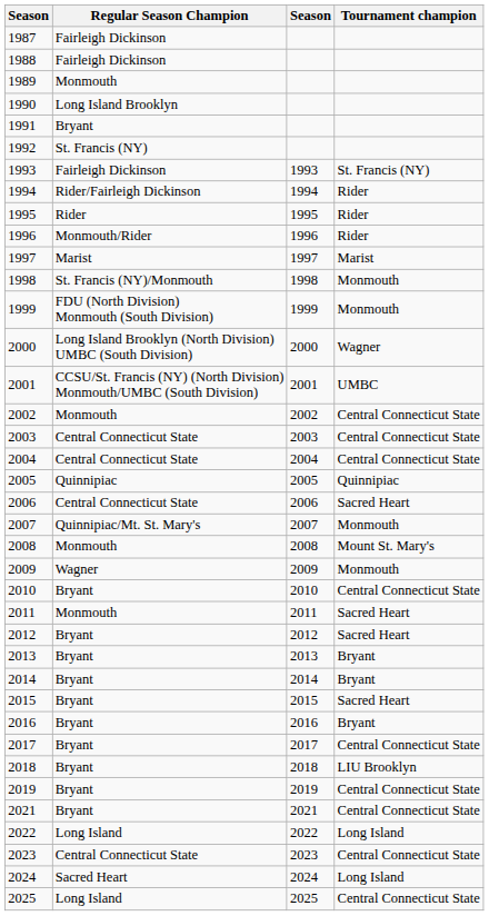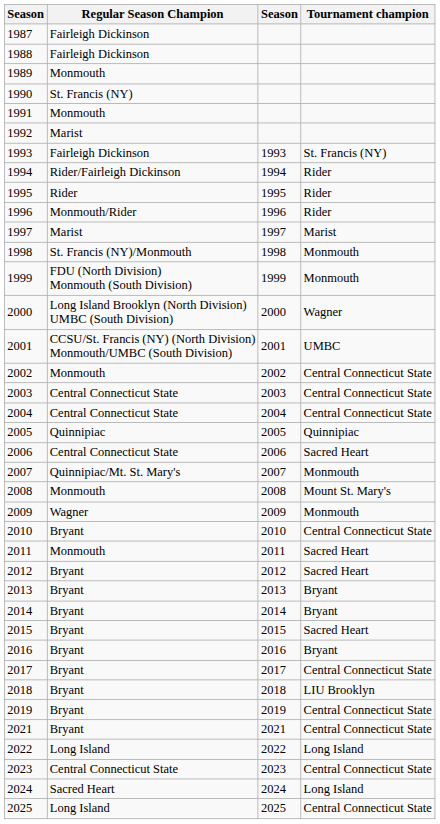 <table class="wikitable">
 <tr>
 <th>Season</th>
 <th>Regular Season Champion</th>
 <th>Season</th>
 <th>Tournament champion</th>
 </tr>
 <tr>
 <td>1987</td>
 <td>Fairleigh Dickinson</td>
 <td></td>
 <td></td>
 </tr>
 <tr>
 <td>1988</td>
 <td>Fairleigh Dickinson</td>
 <td></td>
 <td></td>
 </tr>
 <tr>
 <td>1989</td>
 <td>Monmouth</td>
 <td></td>
 <td></td>
 </tr>
 <tr>
 <td>1990</td>
-<td>Long Island Brooklyn</td>
+<td>St. Francis (NY)</td>
 <td></td>
 <td></td>
 </tr>
 <tr>
 <td>1991</td>
-<td>Bryant</td>
+<td>Monmouth</td>
 <td></td>
 <td></td>
 </tr>
 <tr>
 <td>1992</td>
-<td>St. Francis (NY)</td>
+<td>Marist</td>
 <td></td>
 <td></td>
 </tr>
 <tr>
 <td>1993</td>
 <td>Fairleigh Dickinson</td>
 <td>1993</td>
 <td>St. Francis (NY)</td>
 </tr>
 <tr>
 <td>1994</td>
 <td>Rider/Fairleigh Dickinson</td>
 <td>1994</td>
 <td>Rider</td>
 </tr>
 <tr>
 <td>1995</td>
 <td>Rider</td>
 <td>1995</td>
 <td>Rider</td>
 </tr>
 <tr>
 <td>1996</td>
 <td>Monmouth/Rider</td>
 <td>1996</td>
 <td>Rider</td>
 </tr>
 <tr>
 <td>1997</td>
 <td>Marist</td>
 <td>1997</td>
 <td>Marist</td>
 </tr>
 <tr>
 <td>1998</td>
 <td>St. Francis (NY)/Monmouth</td>
 <td>1998</td>
 <td>Monmouth</td>
 </tr>
 <tr>
 <td>1999</td>
 <td>FDU (North Division)<br>Monmouth (South Division)</td>
 <td>1999</td>
 <td>Monmouth</td>
 </tr>
 <tr>
 <td>2000</td>
 <td>Long Island Brooklyn (North Division)<br>UMBC (South Division)</td>
 <td>2000</td>
 <td>Wagner</td>
 </tr>
 <tr>
 <td>2001</td>
 <td>CCSU/St. Francis (NY) (North Division)<br>Monmouth/UMBC (South Division)</td>
 <td>2001</td>
 <td>UMBC</td>
 </tr>
 <tr>
 <td>2002</td>
 <td>Monmouth</td>
 <td>2002</td>
 <td>Central Connecticut State</td>
 </tr>
 <tr>
 <td>2003</td>
 <td>Central Connecticut State</td>
 <td>2003</td>
 <td>Central Connecticut State</td>
 </tr>
 <tr>
 <td>2004</td>
 <td>Central Connecticut State</td>
 <td>2004</td>
 <td>Central Connecticut State</td>
 </tr>
 <tr>
 <td>2005</td>
 <td>Quinnipiac</td>
 <td>2005</td>
 <td>Quinnipiac</td>
 </tr>
 <tr>
 <td>2006</td>
 <td>Central Connecticut State</td>
 <td>2006</td>
 <td>Sacred Heart</td>
 </tr>
 <tr>
 <td>2007</td>
 <td>Quinnipiac/Mt. St. Mary's</td>
 <td>2007</td>
 <td>Monmouth</td>
 </tr>
 <tr>
 <td>2008</td>
 <td>Monmouth</td>
 <td>2008</td>
 <td>Mount St. Mary's</td>
 </tr>
 <tr>
 <td>2009</td>
 <td>Wagner</td>
 <td>2009</td>
 <td>Monmouth</td>
 </tr>
 <tr>
 <td>2010</td>
 <td>Bryant</td>
 <td>2010</td>
 <td>Central Connecticut State</td>
 </tr>
 <tr>
 <td>2011</td>
 <td>Monmouth</td>
 <td>2011</td>
 <td>Sacred Heart</td>
 </tr>
 <tr>
 <td>2012</td>
 <td>Bryant</td>
 <td>2012</td>
 <td>Sacred Heart</td>
 </tr>
 <tr>
 <td>2013</td>
 <td>Bryant</td>
 <td>2013</td>
 <td>Bryant</td>
 </tr>
 <tr>
 <td>2014</td>
 <td>Bryant</td>
 <td>2014</td>
 <td>Bryant</td>
 </tr>
 <tr>
 <td>2015</td>
 <td>Bryant</td>
 <td>2015</td>
 <td>Sacred Heart</td>
 </tr>
 <tr>
 <td>2016</td>
 <td>Bryant</td>
 <td>2016</td>
 <td>Bryant</td>
 </tr>
 <tr>
 <td>2017</td>
 <td>Bryant</td>
 <td>2017</td>
 <td>Central Connecticut State</td>
 </tr>
 <tr>
 <td>2018</td>
 <td>Bryant</td>
 <td>2018</td>
 <td>LIU Brooklyn</td>
 </tr>
 <tr>
 <td>2019</td>
 <td>Bryant</td>
 <td>2019</td>
 <td>Central Connecticut State</td>
 </tr>
 <tr>
 <td>2021</td>
 <td>Bryant</td>
 <td>2021</td>
 <td>Central Connecticut State</td>
 </tr>
 <tr>
 <td>2022</td>
 <td>Long Island</td>
 <td>2022</td>
 <td>Long Island</td>
 </tr>
 <tr>
 <td>2023</td>
 <td>Central Connecticut State</td>
 <td>2023</td>
 <td>Central Connecticut State</td>
 </tr>
 <tr>
 <td>2024</td>
 <td>Sacred Heart</td>
 <td>2024</td>
 <td>Long Island</td>
 </tr>
 <tr>
 <td>2025</td>
 <td>Long Island</td>
 <td>2025</td>
 <td>Central Connecticut State</td>
 </tr>
 </table>
